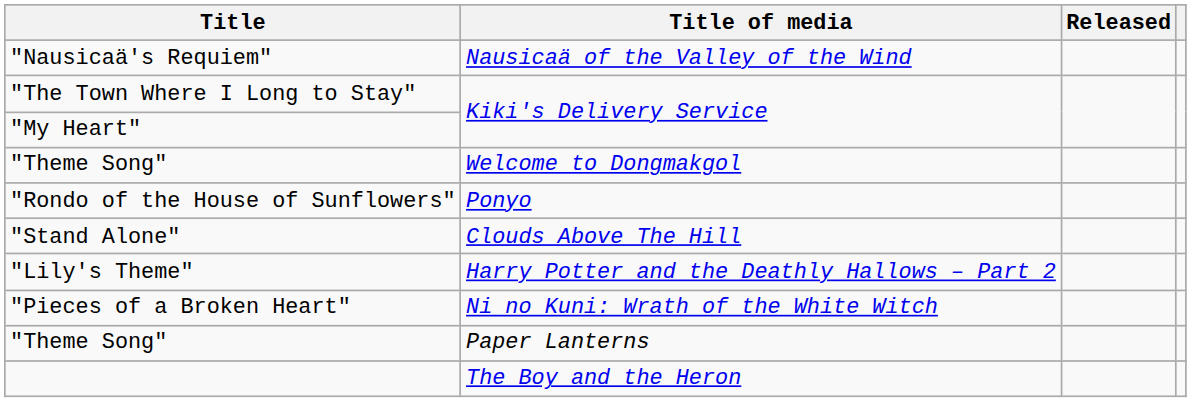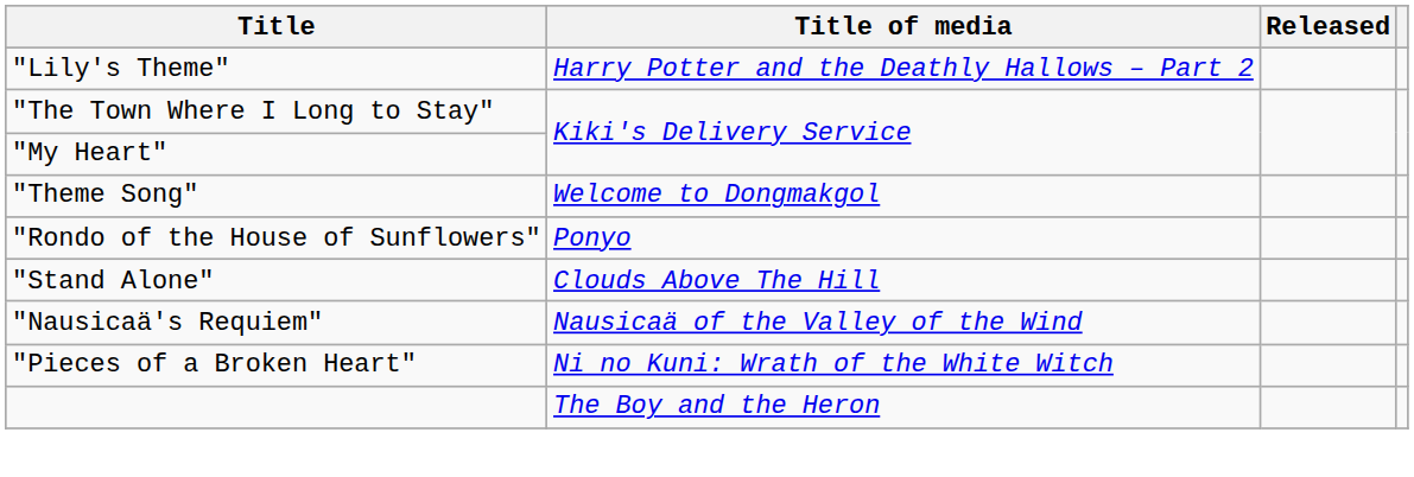 <table class="wikitable sortable">
 <tr>
 <th>Title</th>
 <th>Title of media</th>
 <th>Released</th>
 <th class="unsortable"></th>
 </tr>
 <tr>
-<td>"Nausicaä's Requiem" </td>
-<td><em><a href='#'>Nausicaä of the Valley of the Wind</a></em></td>
+<td>"Lily's Theme" </td>
+<td><em><a href='#'>Harry Potter and the Deathly Hallows – Part 2</a></em></td>
 <td></td>
 <td align="center"></td>
 </tr>
 <tr>
 <td>"The Town Where I Long to Stay"</td>
 <td rowspan="2"><em><a href='#'>Kiki's Delivery Service</a></em> </td>
 <td rowspan="2"></td>
 <td align="center" rowspan="2"></td>
 </tr>
 <tr>
 <td>"My Heart"</td>
 </tr>
 <tr>
 <td>"Theme Song"</td>
 <td><em><a href='#'>Welcome to Dongmakgol</a></em></td>
 <td></td>
 <td align="center"></td>
 </tr>
 <tr>
 <td>"Rondo of the House of Sunflowers"</td>
 <td><em><a href='#'>Ponyo</a></em> </td>
 <td></td>
 <td align="center"></td>
 </tr>
 <tr>
 <td>"Stand Alone"</td>
 <td><em><a href='#'>Clouds Above The Hill</a></em></td>
 <td></td>
 <td align="center"></td>
 </tr>
 <tr>
-<td>"Lily's Theme" </td>
-<td><em><a href='#'>Harry Potter and the Deathly Hallows – Part 2</a></em></td>
+<td>"Nausicaä's Requiem" </td>
+<td><em><a href='#'>Nausicaä of the Valley of the Wind</a></em></td>
 <td></td>
 <td align="center"></td>
 </tr>
 <tr>
 <td>"Pieces of a Broken Heart" </td>
 <td><em><a href='#'>Ni no Kuni: Wrath of the White Witch</a></em></td>
 <td></td>
 <td align="center"></td>
 </tr>
 <tr>
-<td>"Theme Song"</td>
-<td><em>Paper Lanterns</em></td>
-<td></td>
-<td align="center"></td>
-</tr>
-<tr>
 <td></td>
 <td><em><a href='#'>The Boy and the Heron</a></em></td>
 <td></td>
 <td align="center"></td>
 </tr>
 </table>
